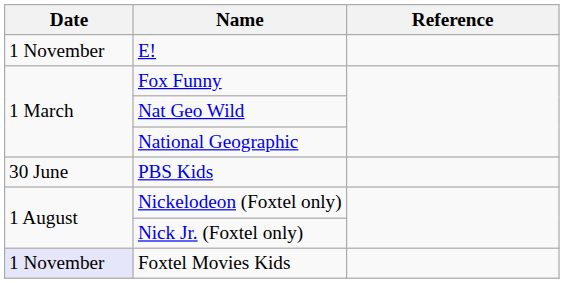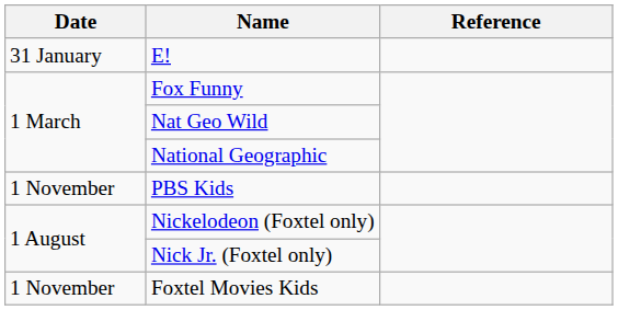 <table class="wikitable">
 <tr>
 <th width=100>Date</th>
 <th width=170>Name</th>
 <th width=170>Reference</th>
 </tr>
 <tr>
-<td>1 November</td>
+<td>31 January</td>
 <td><a href='#'>E!</a></td>
 <td></td>
 </tr>
 <tr>
 <td rowspan=3>1 March</td>
 <td><a href='#'>Fox Funny</a></td>
 <td rowspan=3></td>
 </tr>
 <tr>
 <td><a href='#'>Nat Geo Wild</a></td>
 </tr>
 <tr>
 <td><a href='#'>National Geographic</a></td>
 </tr>
 <tr>
-<td>30 June</td>
+<td>1 November</td>
 <td><a href='#'>PBS Kids</a></td>
 <td></td>
 </tr>
 <tr>
 <td rowspan=2>1 August</td>
 <td><a href='#'>Nickelodeon</a> (Foxtel only)</td>
 <td rowspan=2></td>
 </tr>
 <tr>
 <td><a href='#'>Nick Jr.</a> (Foxtel only)</td>
 </tr>
 <tr>
-<td style="background: lavender;">1 November</td>
+<td>1 November</td>
 <td>Foxtel Movies Kids</td>
 <td></td>
 </tr>
 </table>
